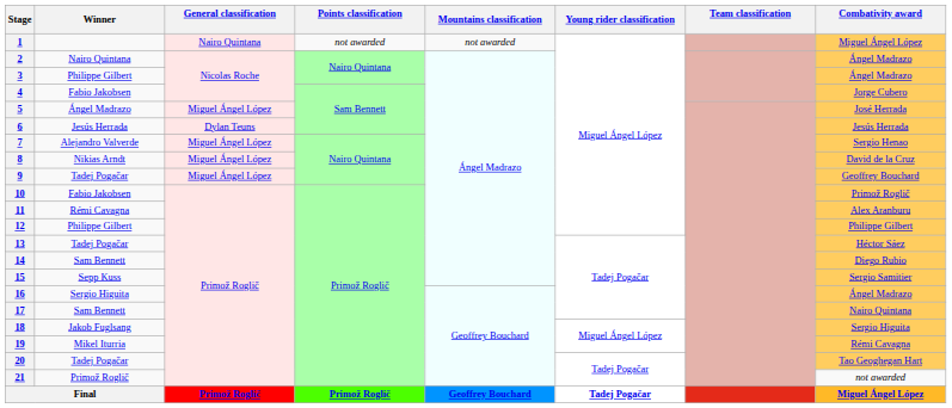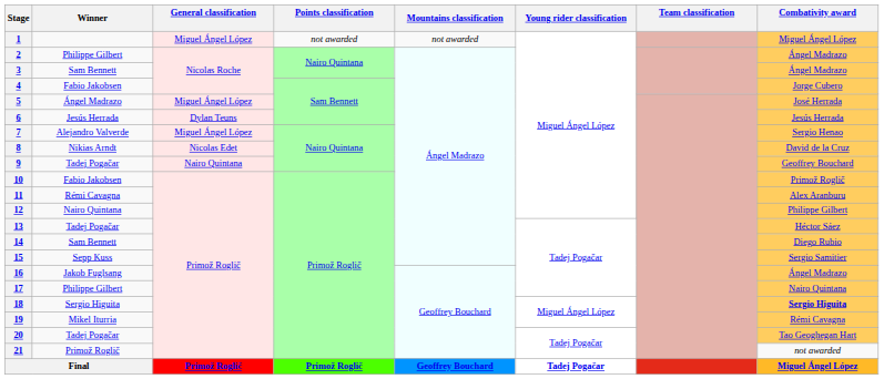 <table class="wikitable" style="text-align:center; font-size:smaller; clear: both;">
 <tr>
 <th scope="col" style="width:2%;">Stage</th>
 <th scope="col" style="width:13%;">Winner</th>
 <th scope="col" style="width:13%;"><a href='#'>General classification</a><br><br></th>
 <th scope="col" style="width:13%;"><a href='#'>Points classification</a><br><br></th>
 <th scope="col" style="width:13%;"><a href='#'>Mountains classification</a><br></th>
 <th scope="col" style="width:13%;"><a href='#'>Young rider classification</a><br></th>
 <th scope="col" style="width:13%;"><a href='#'>Team classification</a><br><br></th>
 <th scope="col" style="width:13%;"><a href='#'>Combativity award</a><br><br></th>
 </tr>
 <tr>
 <th scope="row"><a href='#'>1</a></th>
 <td></td>
-<td style="background:#FFE6E6;"><a href='#'>Nairo Quintana</a></td>
+<td style="background:#FFE6E6;"><a href='#'>Miguel Ángel López</a></td>
 <td><em>not awarded</em></td>
 <td><em>not awarded</em></td>
 <td style="background:white;" rowspan=12><a href='#'>Miguel Ángel López</a></td>
 <td style="background:#E4B3AB;"></td>
 <td style="background:#FFCD5F;"><a href='#'>Miguel Ángel López</a></td>
 </tr>
 <tr>
 <th scope="row"><a href='#'>2</a></th>
-<td><a href='#'>Nairo Quintana</a></td>
+<td><a href='#'>Philippe Gilbert</a></td>
 <td style="background:#FFE6E6;" rowspan=3><a href='#'>Nicolas Roche</a></td>
 <td style="background:#A9FFA9;" rowspan=2><a href='#'>Nairo Quintana</a></td>
 <td style="background:azure;" rowspan=14><a href='#'>Ángel Madrazo</a></td>
 <td style="background:#E4B3AB;" rowspan=3></td>
 <td style="background:#FFCD5F;"><a href='#'>Ángel Madrazo</a></td>
 </tr>
 <tr>
 <th scope="row"><a href='#'>3</a></th>
-<td><a href='#'>Philippe Gilbert</a></td>
+<td><a href='#'>Sam Bennett</a></td>
 <td style="background:#FFCD5F;"><a href='#'>Ángel Madrazo</a></td>
 </tr>
 <tr>
 <th scope="row"><a href='#'>4</a></th>
 <td><a href='#'>Fabio Jakobsen</a></td>
 <td style="background:#A9FFA9;" rowspan=3><a href='#'>Sam Bennett</a></td>
 <td style="background:#FFCD5F;"><a href='#'>Jorge Cubero</a></td>
 </tr>
 <tr>
 <th scope="row"><a href='#'>5</a></th>
 <td><a href='#'>Ángel Madrazo</a></td>
 <td style="background:#FFE6E6;"><a href='#'>Miguel Ángel López</a></td>
 <td style="background:#E4B3AB;" rowspan=17></td>
 <td style="background:#FFCD5F;"><a href='#'>José Herrada</a></td>
 </tr>
 <tr>
 <th scope="row"><a href='#'>6</a></th>
 <td><a href='#'>Jesús Herrada</a></td>
 <td style="background:#FFE6E6;"><a href='#'>Dylan Teuns</a></td>
 <td style="background:#FFCD5F;"><a href='#'>Jesús Herrada</a></td>
 </tr>
 <tr>
 <th scope="row"><a href='#'>7</a></th>
 <td><a href='#'>Alejandro Valverde</a></td>
 <td style="background:#FFE6E6;"><a href='#'>Miguel Ángel López</a></td>
 <td style="background:#A9FFA9;" rowspan=3><a href='#'>Nairo Quintana</a></td>
 <td style="background:#FFCD5F;"><a href='#'>Sergio Henao</a></td>
 </tr>
 <tr>
 <th scope="row"><a href='#'>8</a></th>
 <td><a href='#'>Nikias Arndt</a></td>
-<td style="background:#FFE6E6;"><a href='#'>Miguel Ángel López</a></td>
+<td style="background:#FFE6E6;"><a href='#'>Nicolas Edet</a></td>
 <td style="background:#FFCD5F;"><a href='#'>David de la Cruz</a></td>
 </tr>
 <tr>
 <th scope="row"><a href='#'>9</a></th>
 <td><a href='#'>Tadej Pogačar</a></td>
-<td style="background:#FFE6E6;"><a href='#'>Miguel Ángel López</a></td>
+<td style="background:#FFE6E6;"><a href='#'>Nairo Quintana</a></td>
 <td style="background:#FFCD5F;"><a href='#'>Geoffrey Bouchard</a></td>
 </tr>
 <tr>
 <th scope="row"><a href='#'>10</a></th>
 <td><a href='#'>Fabio Jakobsen</a></td>
 <td style="background:#FFE6E6;" rowspan=12><a href='#'>Primož Roglič</a></td>
 <td style="background:#A9FFA9;" rowspan=12><a href='#'>Primož Roglič</a></td>
 <td style="background:#FFCD5F;"><a href='#'>Primož Roglič</a></td>
 </tr>
 <tr>
 <th scope="row"><a href='#'>11</a></th>
 <td><a href='#'>Rémi Cavagna</a></td>
 <td style="background:#FFCD5F;"><a href='#'>Alex Aranburu</a></td>
 </tr>
 <tr>
 <th scope="row"><a href='#'>12</a></th>
-<td><a href='#'>Philippe Gilbert</a></td>
+<td><a href='#'>Nairo Quintana</a></td>
 <td style="background:#FFCD5F;"><a href='#'>Philippe Gilbert</a></td>
 </tr>
 <tr>
 <th scope="row"><a href='#'>13</a></th>
 <td><a href='#'>Tadej Pogačar</a></td>
 <td style="background:white;" rowspan=5><a href='#'>Tadej Pogačar</a></td>
 <td style="background:#FFCD5F;"><a href='#'>Héctor Sáez</a></td>
 </tr>
 <tr>
 <th scope="row"><a href='#'>14</a></th>
 <td><a href='#'>Sam Bennett</a></td>
 <td style="background:#FFCD5F;"><a href='#'>Diego Rubio</a></td>
 </tr>
 <tr>
 <th scope="row"><a href='#'>15</a></th>
 <td><a href='#'>Sepp Kuss</a></td>
 <td style="background:#FFCD5F;"><a href='#'>Sergio Samitier</a></td>
 </tr>
 <tr>
 <th scope="row"><a href='#'>16</a></th>
-<td><a href='#'>Sergio Higuita</a></td>
+<td><a href='#'>Jakob Fuglsang</a></td>
 <td style="background:azure;" rowspan=6><a href='#'>Geoffrey Bouchard</a></td>
 <td style="background:#FFCD5F;"><a href='#'>Ángel Madrazo</a></td>
 </tr>
 <tr>
 <th scope="row"><a href='#'>17</a></th>
-<td><a href='#'>Sam Bennett</a></td>
+<td><a href='#'>Philippe Gilbert</a></td>
 <td style="background:#FFCD5F;"><a href='#'>Nairo Quintana</a></td>
 </tr>
 <tr>
 <th scope="row"><a href='#'>18</a></th>
-<td><a href='#'>Jakob Fuglsang</a></td>
+<td><a href='#'>Sergio Higuita</a></td>
 <td style="background:white;" rowspan=2><a href='#'>Miguel Ángel López</a></td>
-<td style="background:#FFCD5F;"><a href='#'>Sergio Higuita</a></td>
+<td style="background:#FFCD5F;"><strong><a href='#'>Sergio Higuita</a></strong></td>
 </tr>
 <tr>
 <th scope="row"><a href='#'>19</a></th>
 <td><a href='#'>Mikel Iturria</a></td>
 <td style="background:#FFCD5F;"><a href='#'>Rémi Cavagna</a></td>
 </tr>
 <tr>
 <th scope="row"><a href='#'>20</a></th>
 <td><a href='#'>Tadej Pogačar</a></td>
 <td style="background:white;" rowspan=2><a href='#'>Tadej Pogačar</a></td>
 <td style="background:#FFCD5F;"><a href='#'>Tao Geoghegan Hart</a></td>
 </tr>
 <tr>
 <th scope="row"><a href='#'>21</a></th>
 <td><a href='#'>Primož Roglič</a></td>
 <td><em>not awarded</em></td>
 </tr>
 <tr>
 <th colspan="2">Final</th>
 <th style="background:#f00;"><a href='#'>Primož Roglič</a></th>
 <th style="background:#4CFF00;"><a href='#'>Primož Roglič</a></th>
 <th style="background:#0094FF;"><a href='#'>Geoffrey Bouchard</a></th>
 <th style="background:#fff;"><a href='#'>Tadej Pogačar</a></th>
 <th style="background:#E42A19;"></th>
 <th style="background:#FFB927;"><a href='#'>Miguel Ángel López</a></th>
 </tr>
 </table>
